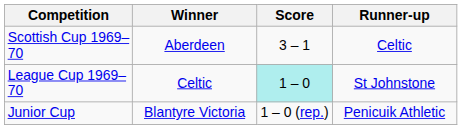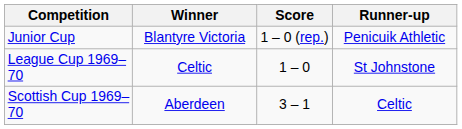 <table class="wikitable" style="text-align: center;">
 <tr>
 <th width=140>Competition</th>
 <th width=135>Winner</th>
 <th width=80>Score</th>
 <th width=135>Runner-up</th>
 </tr>
 <tr>
+<td align=left><a href='#'>Junior Cup</a></td>
+<td><a href='#'>Blantyre Victoria</a></td>
+<td align=center>1 – 0 (<a href='#'>rep.</a>)</td>
+<td><a href='#'>Penicuik Athletic</a></td>
+</tr>
+<tr>
+<td align=left><a href='#'>League Cup 1969–70</a></td>
+<td><a href='#'>Celtic</a></td>
+<td align=center>1 – 0</td>
+<td><a href='#'>St Johnstone</a></td>
+</tr>
+<tr>
 <td align=left><a href='#'>Scottish Cup 1969–70</a></td>
 <td><a href='#'>Aberdeen</a></td>
 <td align=center>3 – 1</td>
 <td><a href='#'>Celtic</a></td>
 </tr>
-<tr>
-<td align=left><a href='#'>League Cup 1969–70</a></td>
-<td><a href='#'>Celtic</a></td>
-<td align=center style="background: paleturquoise;">1 – 0</td>
-<td><a href='#'>St Johnstone</a></td>
-</tr>
-<tr>
-<td align=left><a href='#'>Junior Cup</a></td>
-<td><a href='#'>Blantyre Victoria</a></td>
-<td align=center>1 – 0 (<a href='#'>rep.</a>)</td>
-<td><a href='#'>Penicuik Athletic</a></td>
-</tr>
 </table>
